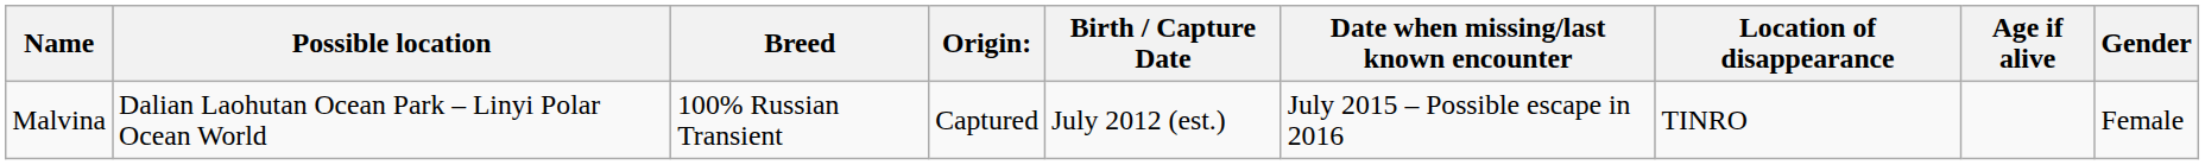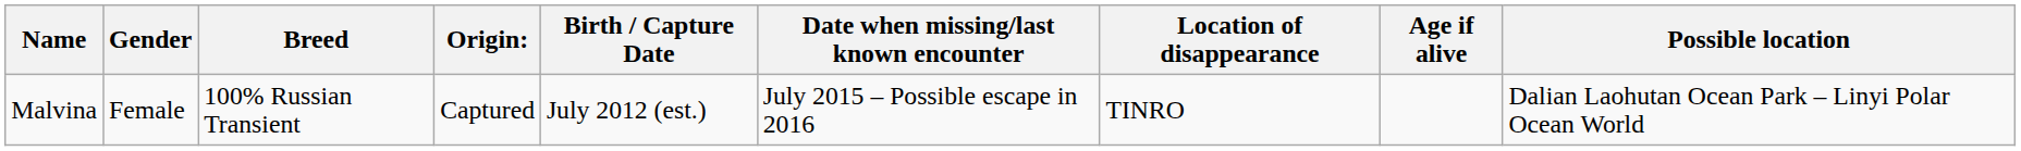 <table class="wikitable">
 <tr>
 <th>Name</th>
-<th>Possible location</th>
+<th>Gender</th>
 <th>Breed</th>
 <th>Origin:</th>
 <th>Birth / Capture Date</th>
 <th>Date when missing/last<br>known encounter</th>
 <th>Location of disappearance</th>
 <th>Age if alive</th>
-<th>Gender</th>
+<th>Possible location</th>
 </tr>
 <tr>
 <td>Malvina</td>
-<td>Dalian Laohutan Ocean Park – Linyi Polar Ocean World</td>
+<td>Female</td>
 <td>100% Russian Transient</td>
 <td>Captured</td>
 <td>July 2012 (est.)</td>
 <td>July 2015 – Possible escape in 2016</td>
 <td>TINRO</td>
 <td></td>
-<td>Female</td>
+<td>Dalian Laohutan Ocean Park – Linyi Polar Ocean World</td>
 </tr>
 </table>
